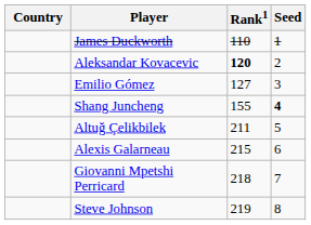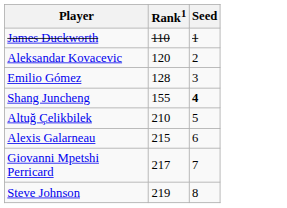 <table class="sortable wikitable">
 <tr>
-<th width="70">Country</th>
 <th width="175">Player</th>
 <th>Rank<sup>1</sup></th>
 <th>Seed</th>
 </tr>
 <tr>
-<td><s></s></td>
 <td><s><a href='#'>James Duckworth</a></s></td>
 <td><s>110</s></td>
 <td><s>1</s></td>
 </tr>
 <tr>
-<td></td>
 <td><a href='#'>Aleksandar Kovacevic</a></td>
-<td><strong>120</strong></td>
+<td>120</td>
 <td>2</td>
 </tr>
 <tr>
-<td></td>
 <td><a href='#'>Emilio Gómez</a></td>
-<td>127</td>
+<td>128</td>
 <td>3</td>
 </tr>
 <tr>
-<td></td>
 <td><a href='#'>Shang Juncheng</a></td>
 <td>155</td>
 <td><strong>4</strong></td>
 </tr>
 <tr>
-<td></td>
 <td><a href='#'>Altuğ Çelikbilek</a></td>
-<td>211</td>
+<td>210</td>
 <td>5</td>
 </tr>
 <tr>
-<td></td>
 <td><a href='#'>Alexis Galarneau</a></td>
 <td>215</td>
 <td>6</td>
 </tr>
 <tr>
-<td></td>
 <td><a href='#'>Giovanni Mpetshi Perricard</a></td>
-<td>218</td>
+<td>217</td>
 <td>7</td>
 </tr>
 <tr>
-<td></td>
 <td><a href='#'>Steve Johnson</a></td>
 <td>219</td>
 <td>8</td>
 </tr>
 </table>
